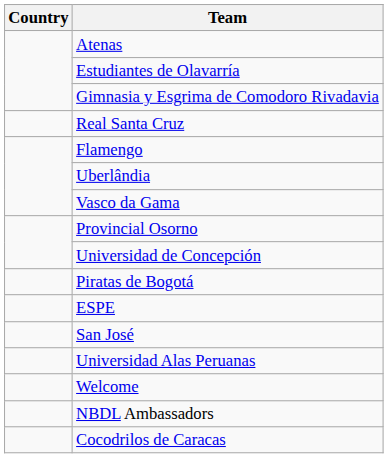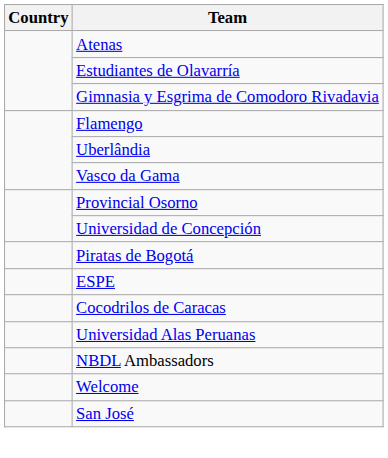 <table class="wikitable">
 <tr>
 <th>Country</th>
 <th>Team</th>
 </tr>
 <tr>
 <td rowspan=3></td>
 <td><a href='#'>Atenas</a></td>
 </tr>
 <tr>
 <td><a href='#'>Estudiantes de Olavarría</a></td>
 </tr>
 <tr>
 <td><a href='#'>Gimnasia y Esgrima de Comodoro Rivadavia</a></td>
-</tr>
-<tr>
-<td></td>
-<td><a href='#'>Real Santa Cruz</a></td>
 </tr>
 <tr>
 <td rowspan=3></td>
 <td><a href='#'>Flamengo</a></td>
 </tr>
 <tr>
 <td><a href='#'>Uberlândia</a></td>
 </tr>
 <tr>
 <td><a href='#'>Vasco da Gama</a></td>
 </tr>
 <tr>
 <td rowspan=2></td>
 <td><a href='#'>Provincial Osorno</a></td>
 </tr>
 <tr>
 <td><a href='#'>Universidad de Concepción</a></td>
 </tr>
 <tr>
 <td></td>
 <td><a href='#'>Piratas de Bogotá</a></td>
 </tr>
 <tr>
 <td></td>
 <td><a href='#'>ESPE</a></td>
 </tr>
 <tr>
 <td></td>
-<td><a href='#'>San José</a></td>
+<td><a href='#'>Cocodrilos de Caracas</a></td>
 </tr>
 <tr>
 <td></td>
 <td><a href='#'>Universidad Alas Peruanas</a></td>
 </tr>
 <tr>
 <td></td>
+<td><a href='#'>NBDL</a> Ambassadors</td>
+</tr>
+<tr>
+<td></td>
 <td><a href='#'>Welcome</a></td>
 </tr>
 <tr>
 <td></td>
-<td><a href='#'>NBDL</a> Ambassadors</td>
-</tr>
-<tr>
-<td></td>
-<td><a href='#'>Cocodrilos de Caracas</a></td>
+<td><a href='#'>San José</a></td>
 </tr>
 </table>
